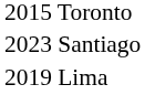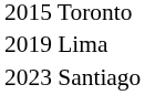 <table>
 <tr>
 <td>2015 Toronto<br></td>
+<td></td>
+<td></td>
+<td></td>
+</tr>
+<tr>
+<td>2019 Lima<br></td>
 <td></td>
 <td></td>
 <td></td>
 </tr>
 <tr>
 <td>2023 Santiago<br></td>
 <td></td>
 <td></td>
 <td></td>
 </tr>
-<tr>
-<td>2019 Lima<br></td>
-<td></td>
-<td></td>
-<td></td>
-</tr>
 </table>
